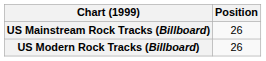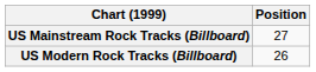 <table class="wikitable sortable plainrowheaders" style="text-align:center">
 <tr>
 <th>Chart (1999)</th>
 <th>Position</th>
 </tr>
 <tr>
 <th scope="row">US Mainstream Rock Tracks (<em>Billboard</em>)</th>
-<td>26</td>
+<td>27</td>
 </tr>
 <tr>
 <th scope="row">US Modern Rock Tracks (<em>Billboard</em>)</th>
 <td>26</td>
 </tr>
 </table>
